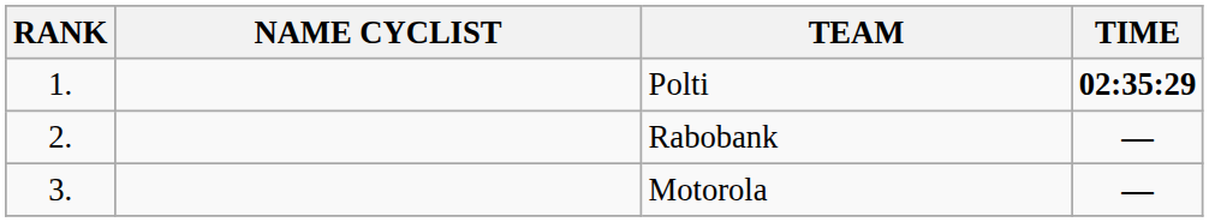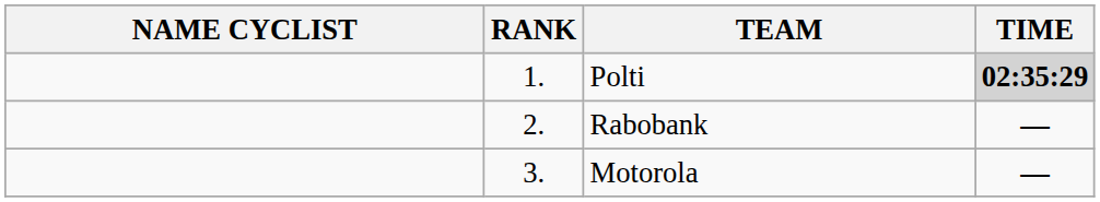 <table class="wikitable" style="font-size:95%;">
 <tr>
+<th align="left" style="width: 16em">NAME CYCLIST</th>
 <th>RANK</th>
-<th align="left" style="width: 16em">NAME CYCLIST</th>
 <th align="left" style="width: 13em">TEAM</th>
 <th>TIME</th>
 </tr>
 <tr>
+<td></td>
 <td align="center">1.</td>
-<td></td>
 <td>Polti</td>
-<td align="center"><strong>02:35:29</strong></td>
+<td align="center" style="background: lightgrey;"><strong>02:35:29</strong></td>
 </tr>
 <tr>
+<td></td>
 <td align="center">2.</td>
-<td></td>
 <td>Rabobank</td>
 <td align="center"><strong>—</strong></td>
 </tr>
 <tr>
+<td></td>
 <td align="center">3.</td>
-<td></td>
 <td>Motorola</td>
 <td align="center"><strong>—</strong></td>
 </tr>
 </table>
